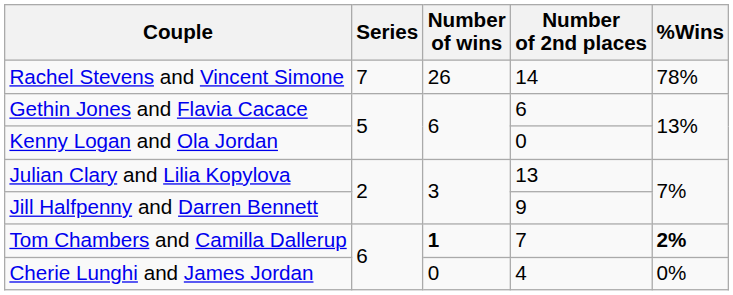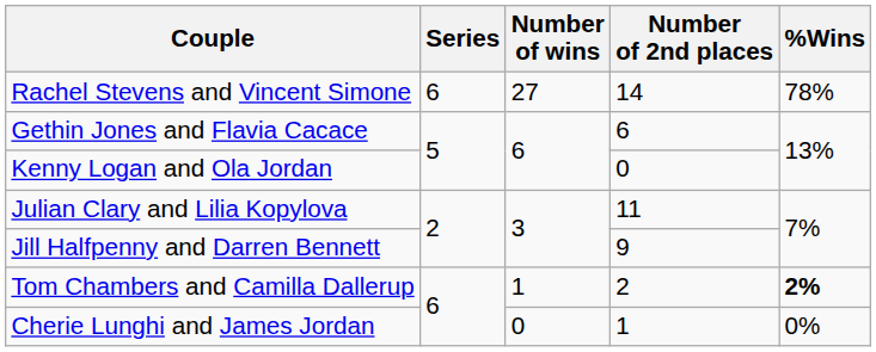 <table class="wikitable sortable">
 <tr>
 <th>Couple</th>
 <th>Series</th>
 <th>Number<br>of wins</th>
 <th>Number<br>of 2nd places</th>
 <th>%Wins</th>
 </tr>
 <tr>
 <td><a href='#'>Rachel Stevens</a> and <a href='#'>Vincent Simone</a></td>
-<td>7</td>
-<td>26</td>
+<td>6</td>
+<td>27</td>
 <td>14</td>
 <td>78%</td>
 </tr>
 <tr>
 <td><a href='#'>Gethin Jones</a> and <a href='#'>Flavia Cacace</a></td>
 <td rowspan="2">5</td>
 <td rowspan="2">6</td>
 <td>6</td>
 <td rowspan="2">13%</td>
 </tr>
 <tr>
 <td><a href='#'>Kenny Logan</a> and <a href='#'>Ola Jordan</a></td>
 <td>0</td>
 </tr>
 <tr>
 <td><a href='#'>Julian Clary</a> and <a href='#'>Lilia Kopylova</a></td>
 <td rowspan="2">2</td>
 <td rowspan="2">3</td>
-<td>13</td>
+<td>11</td>
 <td rowspan="2">7%</td>
 </tr>
 <tr>
 <td><a href='#'>Jill Halfpenny</a> and <a href='#'>Darren Bennett</a></td>
 <td>9</td>
 </tr>
 <tr>
 <td><a href='#'>Tom Chambers</a> and <a href='#'>Camilla Dallerup</a></td>
 <td rowspan="2">6</td>
-<td><strong>1</strong></td>
-<td>7</td>
+<td>1</td>
+<td>2</td>
 <td><strong>2%</strong></td>
 </tr>
 <tr>
 <td><a href='#'>Cherie Lunghi</a> and <a href='#'>James Jordan</a></td>
 <td>0</td>
-<td>4</td>
+<td>1</td>
 <td>0%</td>
 </tr>
 </table>
